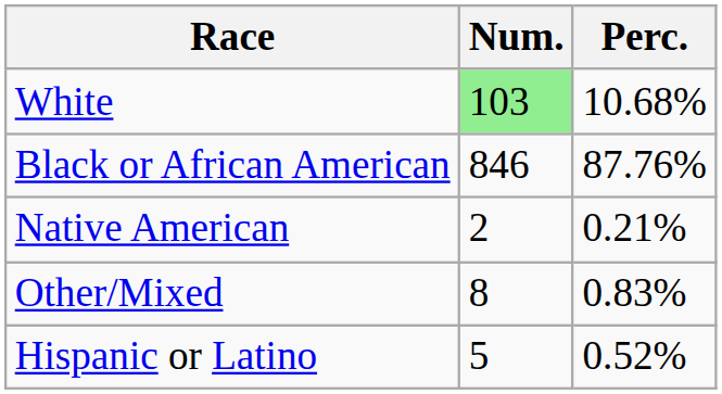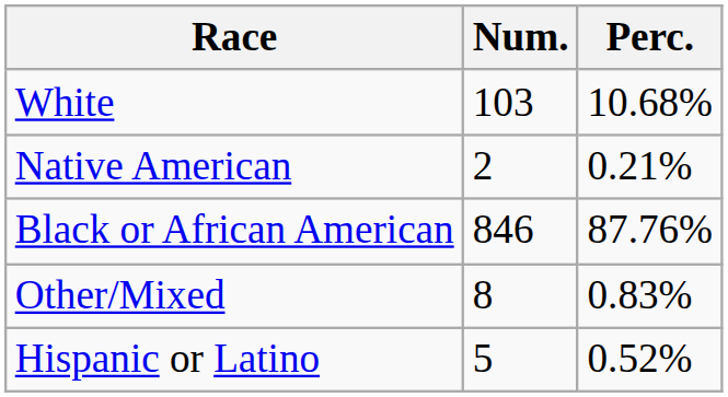 <table class="wikitable">
 <tr>
 <th>Race</th>
 <th>Num.</th>
 <th>Perc.</th>
 </tr>
 <tr>
 <td><a href='#'>White</a></td>
-<td style="background: lightgreen;">103</td>
+<td>103</td>
 <td>10.68%</td>
+</tr>
+<tr>
+<td><a href='#'>Native American</a></td>
+<td>2</td>
+<td>0.21%</td>
 </tr>
 <tr>
 <td><a href='#'>Black or African American</a></td>
 <td>846</td>
 <td>87.76%</td>
-</tr>
-<tr>
-<td><a href='#'>Native American</a></td>
-<td>2</td>
-<td>0.21%</td>
 </tr>
 <tr>
 <td><a href='#'>Other/Mixed</a></td>
 <td>8</td>
 <td>0.83%</td>
 </tr>
 <tr>
 <td><a href='#'>Hispanic</a> or <a href='#'>Latino</a></td>
 <td>5</td>
 <td>0.52%</td>
 </tr>
 </table>
